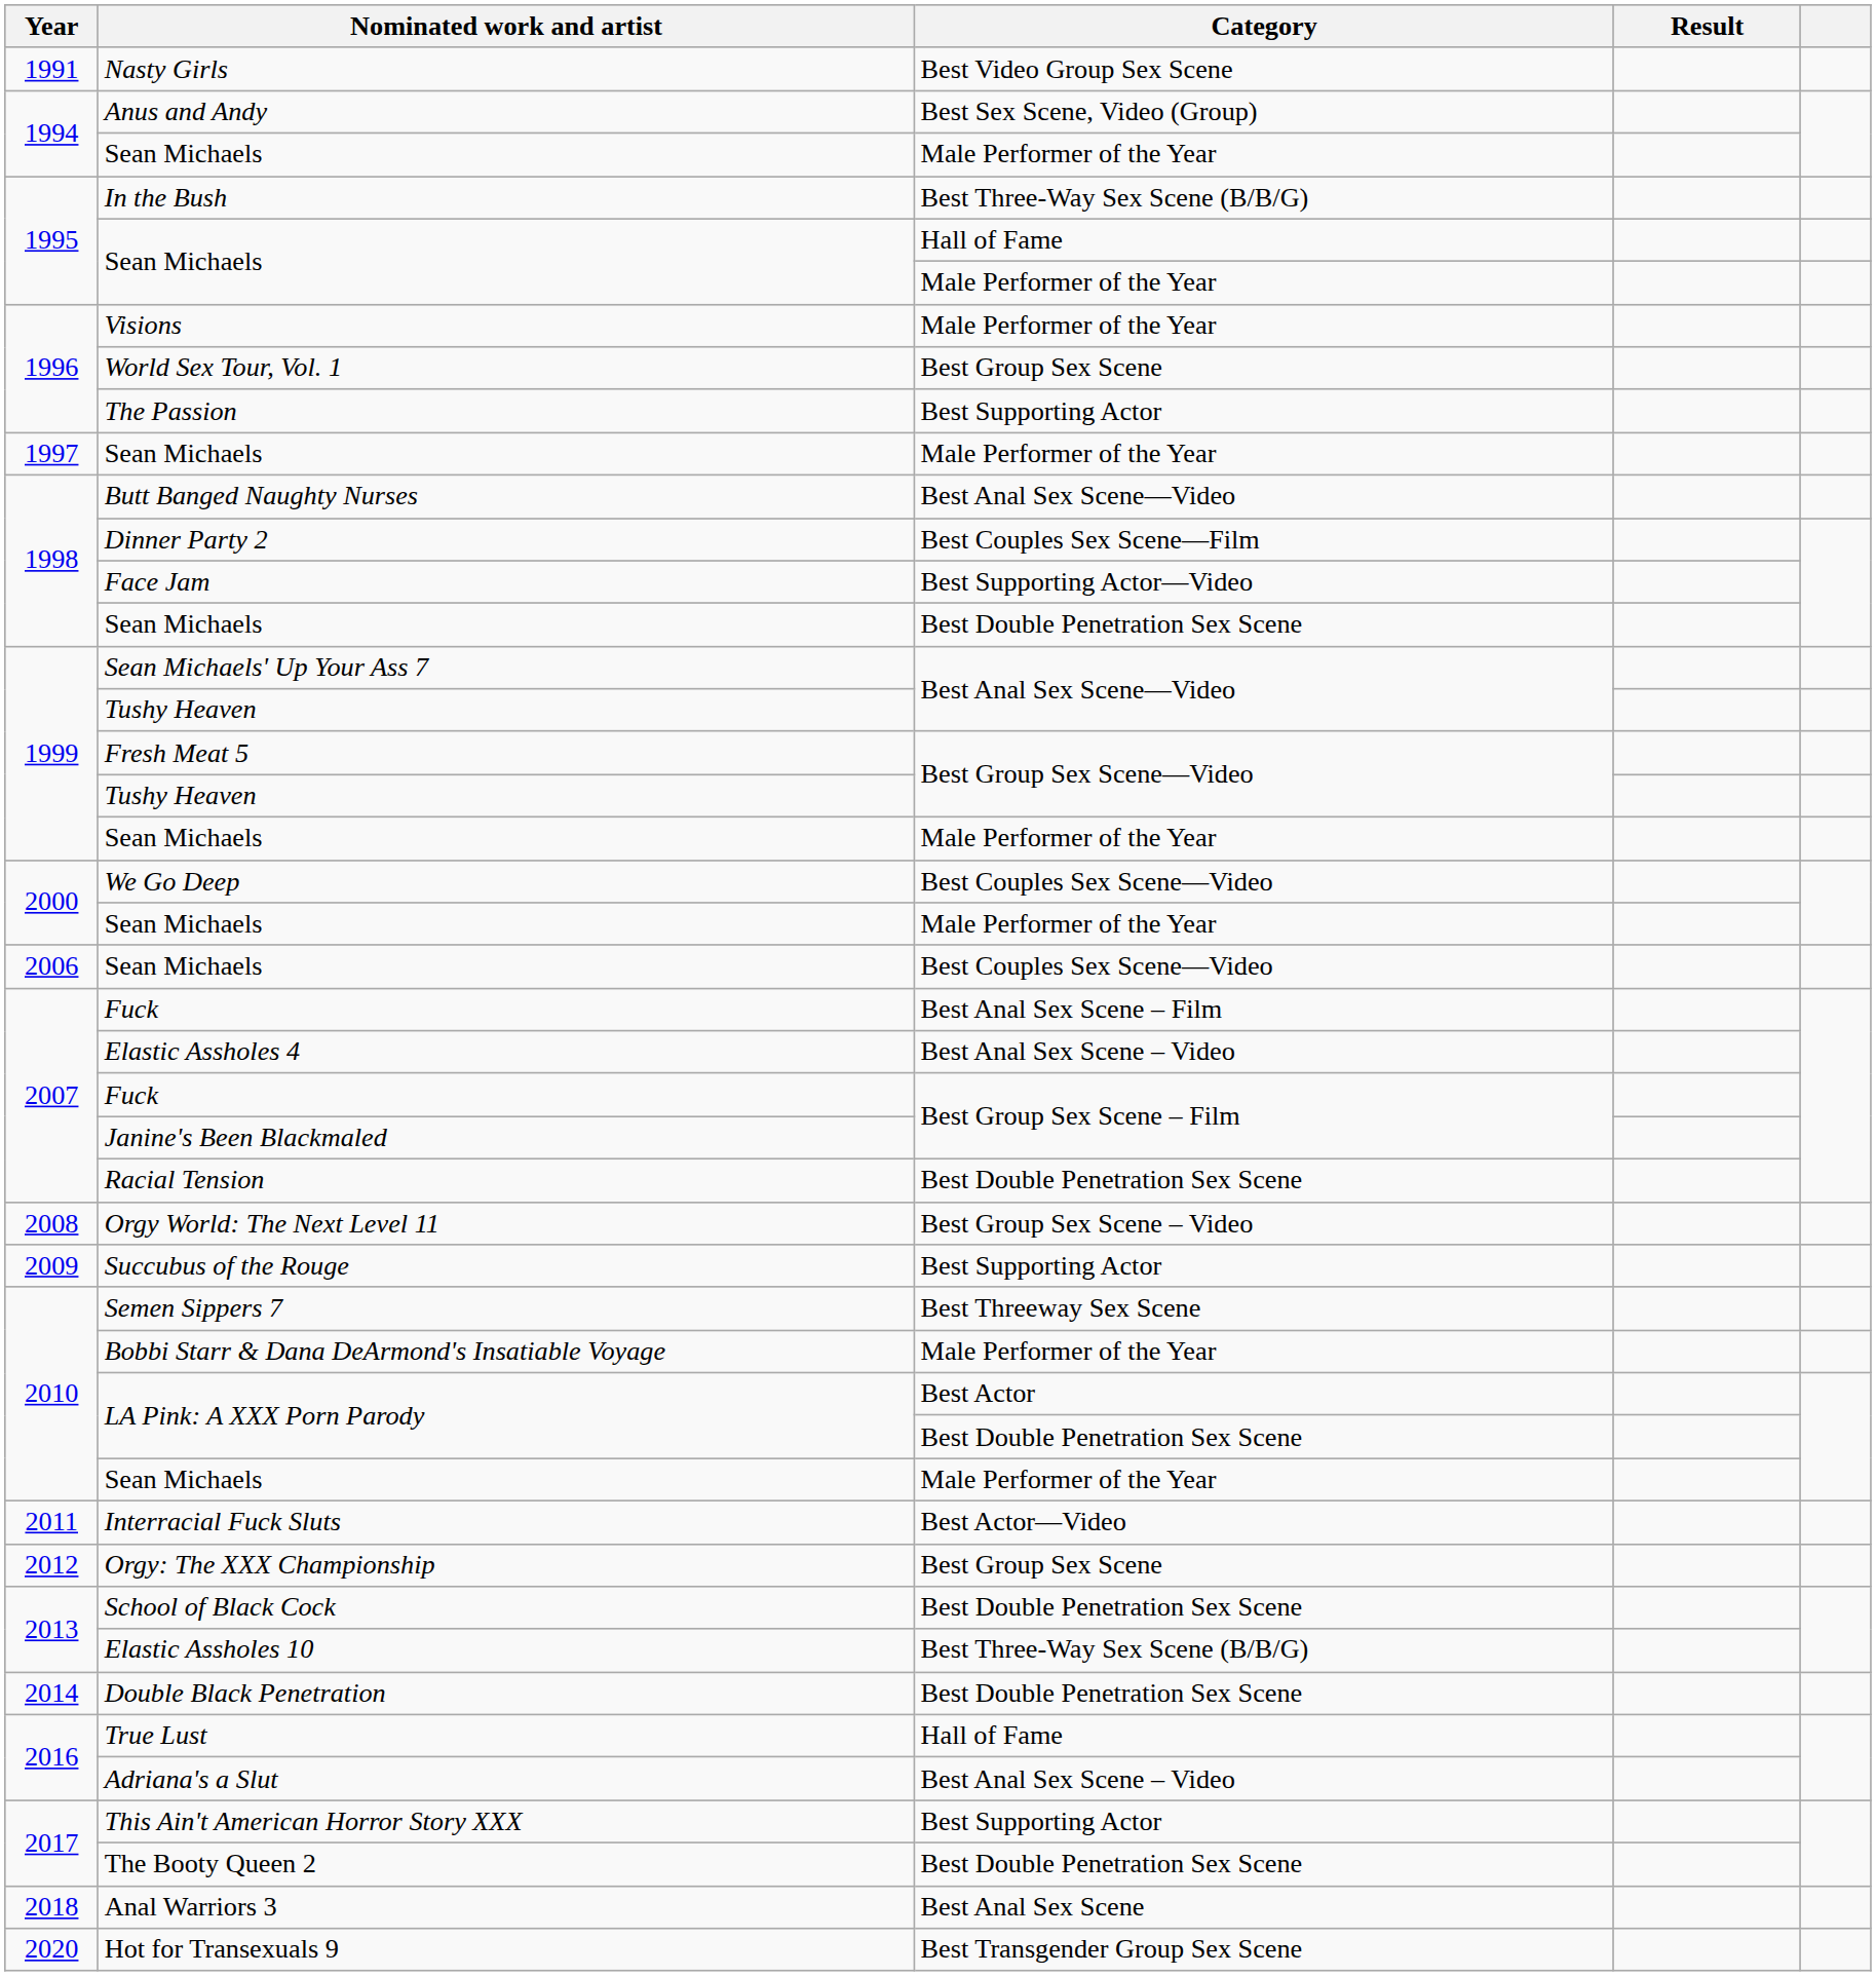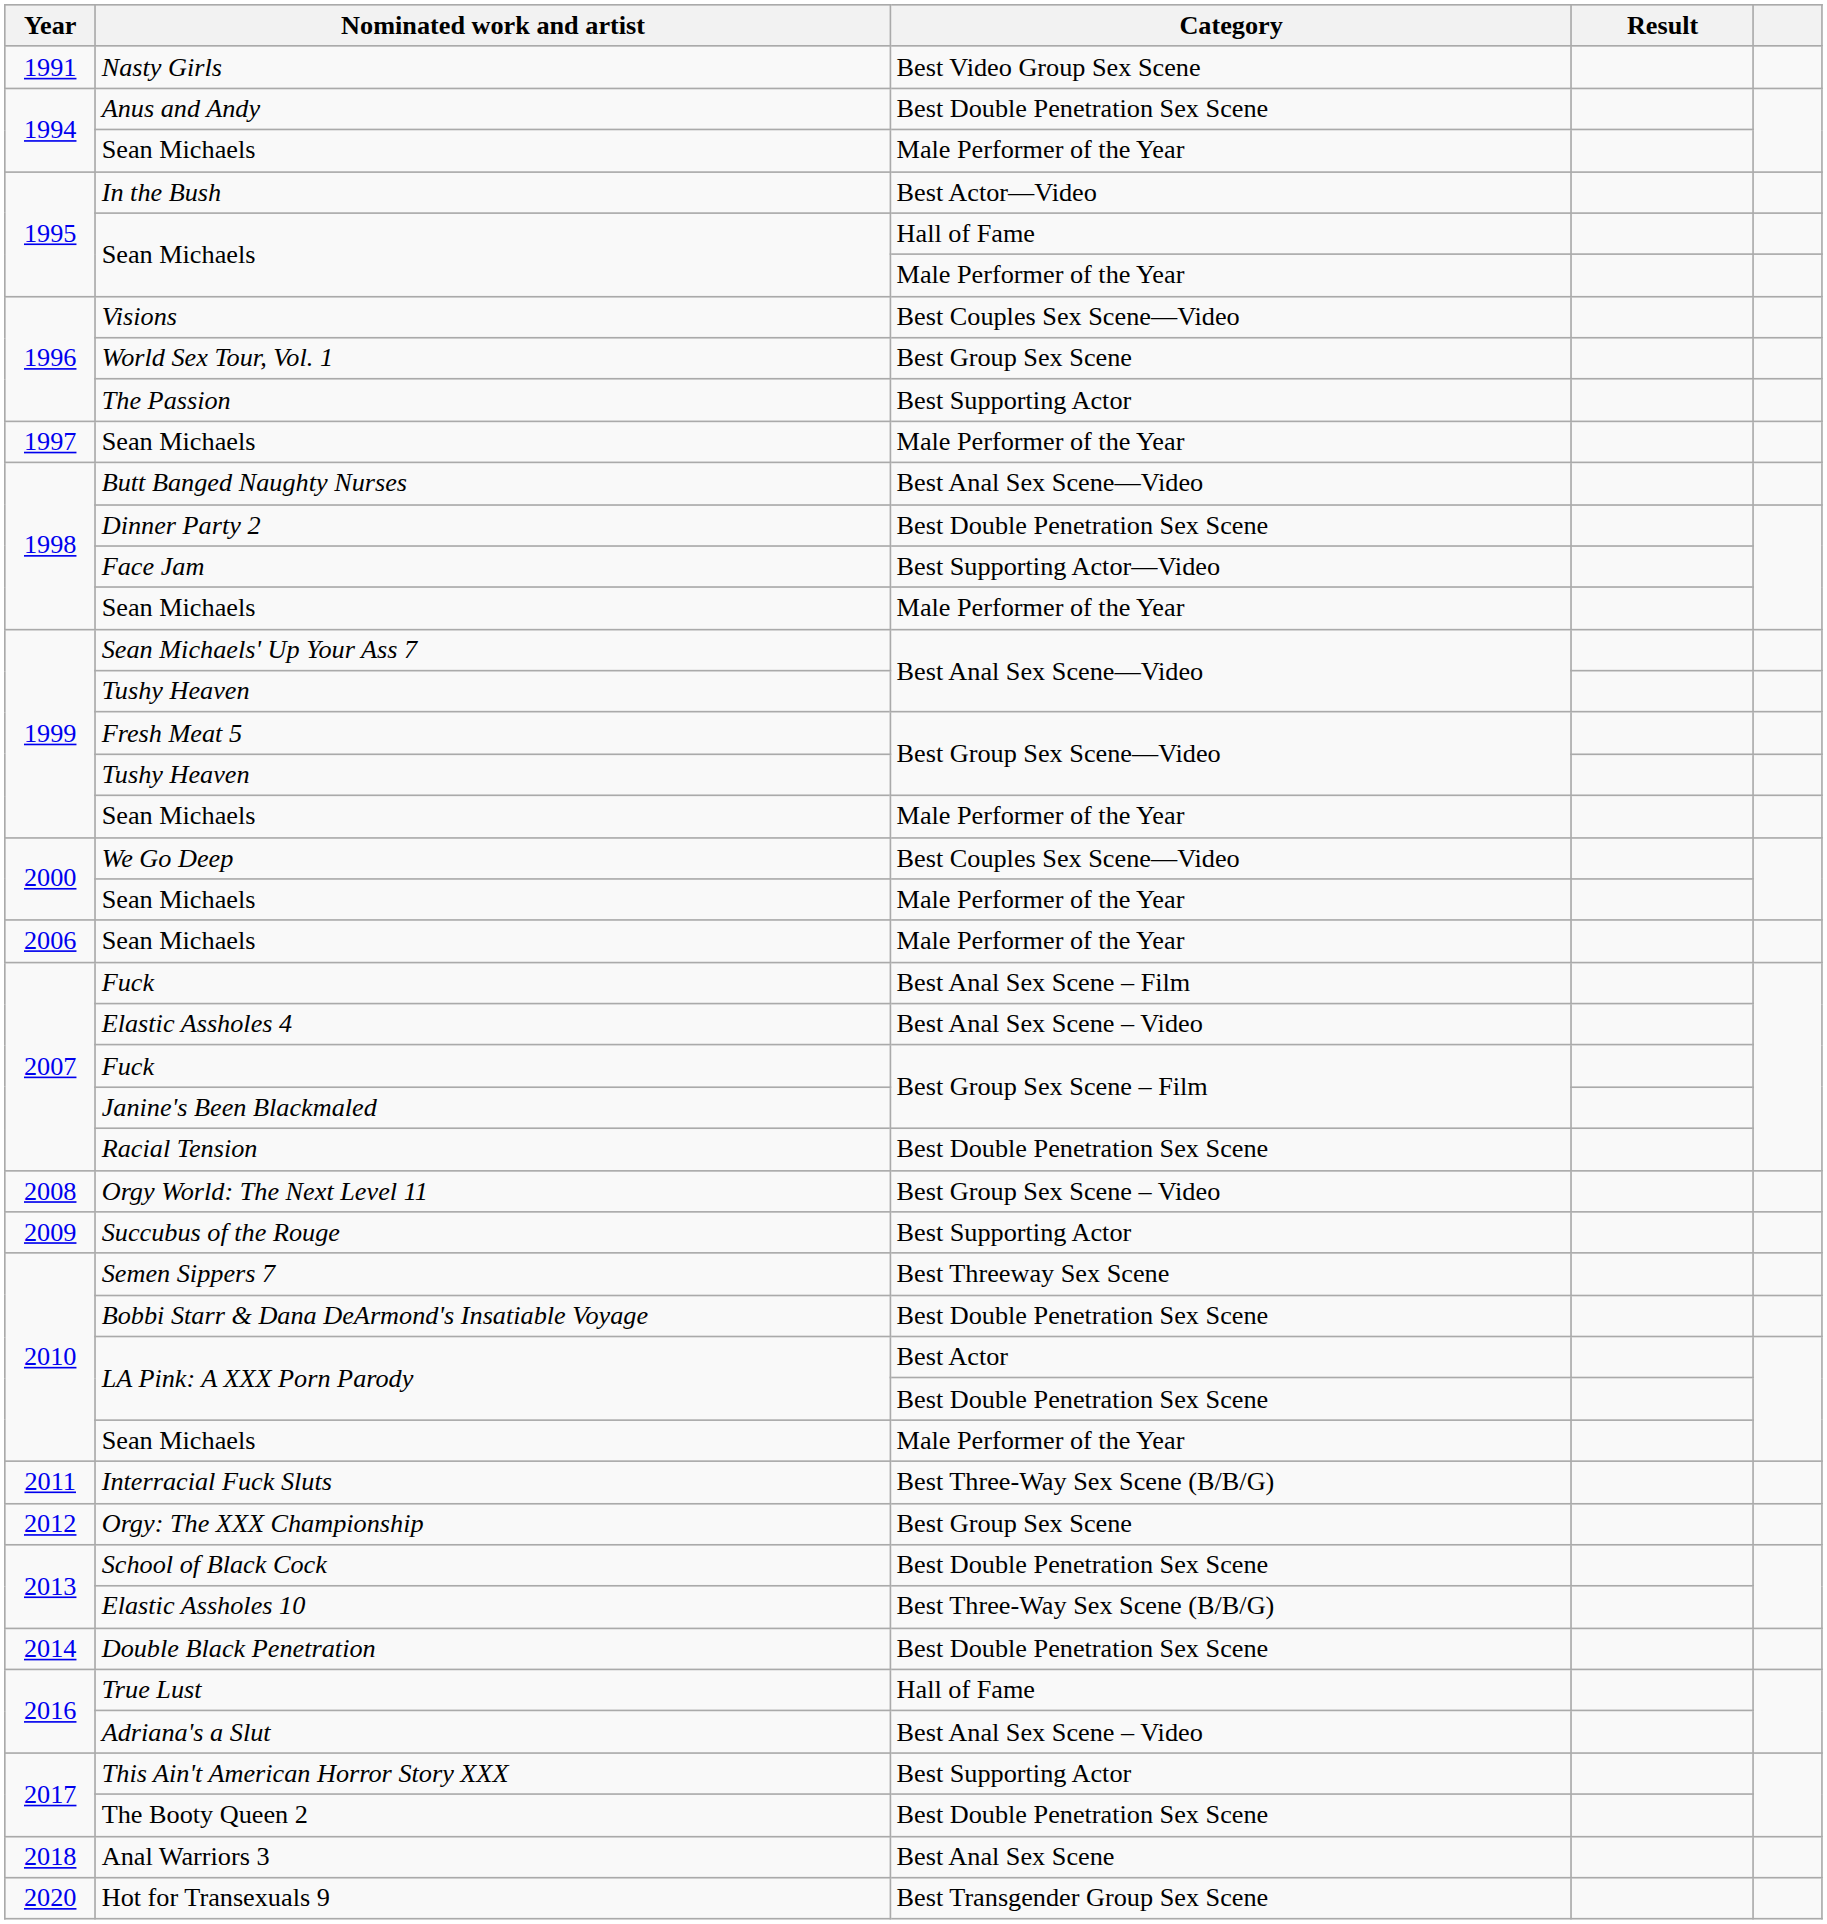 <table class="wikitable" style="width:70%;">
 <tr>
 <th width=4%>Year</th>
 <th style="width:35%;">Nominated work and artist</th>
 <th style="width:30%;">Category</th>
 <th style="width:8%;">Result</th>
 <th width=3%></th>
 </tr>
 <tr>
 <td style="text-align:center;"><a href='#'>1991</a></td>
 <td><em>Nasty Girls</em></td>
 <td>Best Video Group Sex Scene</td>
 <td></td>
 <td style="text-align:center;"></td>
 </tr>
 <tr>
 <td style="text-align:center;" rowspan="2"><a href='#'>1994</a></td>
 <td><em>Anus and Andy</em></td>
-<td>Best Sex Scene, Video (Group)</td>
+<td>Best Double Penetration Sex Scene</td>
 <td></td>
 <td rowspan="2" style="text-align:center;"></td>
 </tr>
 <tr>
 <td>Sean Michaels</td>
 <td>Male Performer of the Year</td>
 <td></td>
 </tr>
 <tr>
 <td style="text-align:center;" rowspan="3"><a href='#'>1995</a></td>
 <td><em>In the Bush</em></td>
-<td>Best Three-Way Sex Scene (B/B/G)</td>
+<td>Best Actor—Video</td>
 <td></td>
 <td style="text-align:center;"></td>
 </tr>
 <tr>
 <td rowspan="2">Sean Michaels</td>
 <td>Hall of Fame</td>
 <td></td>
 <td style="text-align:center;"></td>
 </tr>
 <tr>
 <td>Male Performer of the Year</td>
 <td></td>
 <td style="text-align:center;"></td>
 </tr>
 <tr>
 <td style="text-align:center;" rowspan="3"><a href='#'>1996</a></td>
 <td><em>Visions</em></td>
-<td>Male Performer of the Year</td>
+<td>Best Couples Sex Scene—Video</td>
 <td></td>
 <td style="text-align:center;"></td>
 </tr>
 <tr>
 <td><em>World Sex Tour, Vol. 1</em></td>
 <td>Best Group Sex Scene</td>
 <td></td>
 <td style="text-align:center;"></td>
 </tr>
 <tr>
 <td><em>The Passion</em></td>
 <td>Best Supporting Actor</td>
 <td></td>
 <td style="text-align:center;"></td>
 </tr>
 <tr>
 <td style="text-align:center;"><a href='#'>1997</a></td>
 <td>Sean Michaels</td>
 <td>Male Performer of the Year</td>
 <td></td>
 <td></td>
 </tr>
 <tr>
 <td style="text-align:center;" rowspan="4"><a href='#'>1998</a></td>
 <td><em>Butt Banged Naughty Nurses</em></td>
 <td>Best Anal Sex Scene—Video</td>
 <td></td>
 <td style="text-align:center;"></td>
 </tr>
 <tr>
 <td><em>Dinner Party 2</em></td>
-<td>Best Couples Sex Scene—Film</td>
+<td>Best Double Penetration Sex Scene</td>
 <td></td>
 <td rowspan="3" style="text-align:center;"></td>
 </tr>
 <tr>
 <td><em>Face Jam</em></td>
 <td>Best Supporting Actor—Video</td>
 <td></td>
 </tr>
 <tr>
 <td>Sean Michaels</td>
-<td>Best Double Penetration Sex Scene</td>
+<td>Male Performer of the Year</td>
 <td></td>
 </tr>
 <tr>
 <td style="text-align:center;" rowspan="5"><a href='#'>1999</a></td>
 <td><em>Sean Michaels' Up Your Ass 7</em></td>
 <td rowspan="2">Best Anal Sex Scene—Video</td>
 <td></td>
 <td style="text-align:center;"></td>
 </tr>
 <tr>
 <td><em>Tushy Heaven</em></td>
 <td></td>
 <td style="text-align:center;"></td>
 </tr>
 <tr>
 <td><em>Fresh Meat 5</em></td>
 <td rowspan="2">Best Group Sex Scene—Video</td>
 <td></td>
 <td style="text-align:center;"></td>
 </tr>
 <tr>
 <td><em>Tushy Heaven</em></td>
 <td></td>
 <td style="text-align:center;"></td>
 </tr>
 <tr>
 <td>Sean Michaels</td>
 <td>Male Performer of the Year</td>
 <td></td>
 <td style="text-align:center;"></td>
 </tr>
 <tr>
 <td style="text-align:center;" rowspan="2"><a href='#'>2000</a></td>
 <td><em>We Go Deep</em></td>
 <td>Best Couples Sex Scene—Video</td>
 <td></td>
 <td rowspan="2" style="text-align:center;"></td>
 </tr>
 <tr>
 <td>Sean Michaels</td>
 <td>Male Performer of the Year</td>
 <td></td>
 </tr>
 <tr>
 <td style="text-align:center;"><a href='#'>2006</a></td>
 <td>Sean Michaels</td>
-<td>Best Couples Sex Scene—Video</td>
+<td>Male Performer of the Year</td>
 <td></td>
 <td style="text-align:center;"></td>
 </tr>
 <tr>
 <td style="text-align:center;" rowspan="5"><a href='#'>2007</a></td>
 <td><em>Fuck</em></td>
 <td>Best Anal Sex Scene – Film</td>
 <td></td>
 <td rowspan="5" style="text-align:center;"></td>
 </tr>
 <tr>
 <td><em>Elastic Assholes 4</em></td>
 <td>Best Anal Sex Scene – Video</td>
 <td></td>
 </tr>
 <tr>
 <td><em>Fuck</em></td>
 <td rowspan="2">Best Group Sex Scene – Film</td>
 <td></td>
 </tr>
 <tr>
 <td><em>Janine's Been Blackmaled</em></td>
 <td></td>
 </tr>
 <tr>
 <td><em>Racial Tension</em></td>
 <td>Best Double Penetration Sex Scene</td>
 <td></td>
 </tr>
 <tr>
 <td style="text-align:center;"><a href='#'>2008</a></td>
 <td><em>Orgy World: The Next Level 11</em></td>
 <td>Best Group Sex Scene – Video</td>
 <td></td>
 <td style="text-align:center;"></td>
 </tr>
 <tr>
 <td style="text-align:center;"><a href='#'>2009</a></td>
 <td><em>Succubus of the Rouge</em></td>
 <td>Best Supporting Actor</td>
 <td></td>
 <td style="text-align:center;"></td>
 </tr>
 <tr>
 <td style="text-align:center;" rowspan="5"><a href='#'>2010</a></td>
 <td><em>Semen Sippers 7</em></td>
 <td>Best Threeway Sex Scene</td>
 <td></td>
 <td style="text-align:center;"></td>
 </tr>
 <tr>
 <td><em>Bobbi Starr & Dana DeArmond's Insatiable Voyage</em></td>
-<td>Male Performer of the Year</td>
+<td>Best Double Penetration Sex Scene</td>
 <td></td>
 <td style="text-align:center;"></td>
 </tr>
 <tr>
 <td rowspan="2"><em>LA Pink: A XXX Porn Parody</em></td>
 <td>Best Actor</td>
 <td></td>
 <td style="text-align:center;" rowspan="3"></td>
 </tr>
 <tr>
 <td>Best Double Penetration Sex Scene</td>
 <td></td>
 </tr>
 <tr>
 <td>Sean Michaels</td>
 <td>Male Performer of the Year</td>
 <td></td>
 </tr>
 <tr>
 <td style="text-align:center;"><a href='#'>2011</a></td>
 <td><em>Interracial Fuck Sluts</em></td>
-<td>Best Actor—Video</td>
+<td>Best Three-Way Sex Scene (B/B/G)</td>
 <td></td>
 <td style="text-align:center;"></td>
 </tr>
 <tr>
 <td style="text-align:center;"><a href='#'>2012</a></td>
 <td><em>Orgy: The XXX Championship</em></td>
 <td>Best Group Sex Scene</td>
 <td></td>
 <td style="text-align:center;"></td>
 </tr>
 <tr>
 <td style="text-align:center;" rowspan="2"><a href='#'>2013</a></td>
 <td><em>School of Black Cock</em></td>
 <td>Best Double Penetration Sex Scene</td>
 <td></td>
 <td style="text-align:center;" rowspan="2"></td>
 </tr>
 <tr>
 <td><em>Elastic Assholes 10</em></td>
 <td>Best Three-Way Sex Scene (B/B/G)</td>
 <td></td>
 </tr>
 <tr>
 <td style="text-align:center;"><a href='#'>2014</a></td>
 <td><em>Double Black Penetration</em></td>
 <td>Best Double Penetration Sex Scene</td>
 <td></td>
 <td style="text-align:center;"></td>
 </tr>
 <tr>
 <td style="text-align:center;" rowspan="2"><a href='#'>2016</a></td>
 <td><em>True Lust</em></td>
 <td>Hall of Fame</td>
 <td></td>
 <td style="text-align:center;" rowspan="2"></td>
 </tr>
 <tr>
 <td><em>Adriana's a Slut</em></td>
 <td>Best Anal Sex Scene – Video</td>
 <td></td>
 </tr>
 <tr>
 <td style="text-align:center;" rowspan="2"><a href='#'>2017</a></td>
 <td><em>This Ain't American Horror Story XXX</td>
 <td>Best Supporting Actor</td>
 <td></td>
 <td style="text-align:center;" rowspan="2"></td>
 </tr>
 <tr>
 <td></em>The Booty Queen 2<em></td>
 <td>Best Double Penetration Sex Scene</td>
 <td></td>
 </tr>
 <tr>
 <td style="text-align:center;"><a href='#'>2018</a></td>
 <td></em>Anal Warriors 3<em></td>
 <td>Best Anal Sex Scene</td>
 <td></td>
 <td></td>
 </tr>
 <tr>
 <td style="text-align:center;"><a href='#'>2020</a></td>
 <td></em>Hot for Transexuals 9<em></td>
 <td>Best Transgender Group Sex Scene</td>
 <td></td>
 <td style="text-align:center;"></td>
 </tr>
 </table>
